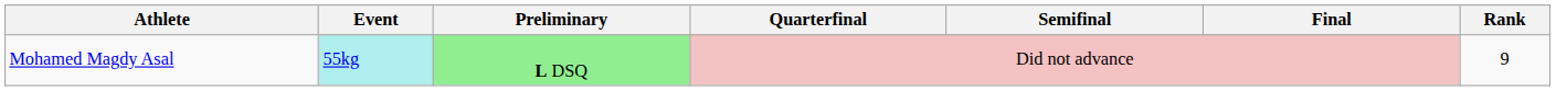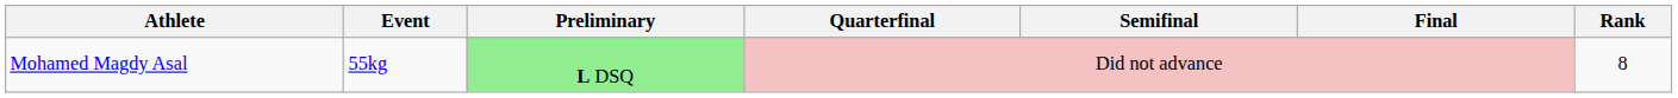 <table class="wikitable" width="98%" style="text-align:left; font-size:90%">
 <tr>
 <th width="11%">Athlete</th>
 <th width="4%">Event</th>
 <th width="9%">Preliminary</th>
 <th width="9%">Quarterfinal</th>
 <th width="9%">Semifinal</th>
 <th width="9%">Final</th>
 <th width="3%">Rank</th>
 </tr>
 <tr>
 <td><a href='#'>Mohamed Magdy Asal</a></td>
-<td style="background: paleturquoise;"><a href='#'>55kg</a></td>
+<td><a href='#'>55kg</a></td>
 <td align=center style="background: lightgreen;"><strong></strong><br> <strong>L</strong> DSQ</td>
 <td bgcolor="f4c2c2" colspan=3 align=center>Did not advance</td>
-<td align=center>9</td>
+<td align=center>8</td>
 </tr>
 </table>
